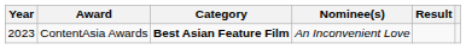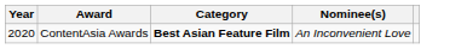 <table class="wikitable sortable">
 <tr>
 <th>Year</th>
 <th>Award</th>
 <th>Category</th>
 <th>Nominee(s)</th>
-<th>Result</th>
 <th></th>
 </tr>
 <tr>
-<td rowspan="1" style="text-align: center;">2023</td>
+<td rowspan="1" style="text-align: center;">2020</td>
 <td>ContentAsia Awards</td>
 <td><strong>Best Asian Feature Film</strong></td>
 <td><em>An Inconvenient Love</em></td>
-<td></td>
 <td align="center"></td>
 </tr>
 </table>
